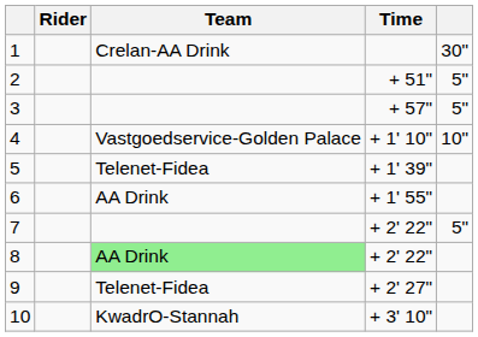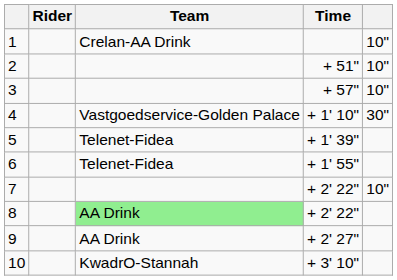 <table class="wikitable">
 <tr>
 <th></th>
 <th>Rider</th>
 <th>Team</th>
 <th>Time</th>
 <th></th>
 </tr>
 <tr>
 <td>1</td>
 <td></td>
 <td>Crelan-AA Drink</td>
 <td align="right"></td>
-<td align="right">30"</td>
+<td align="right">10"</td>
 </tr>
 <tr>
 <td>2</td>
 <td></td>
 <td></td>
 <td align="right">+ 51"</td>
-<td align="right">5"</td>
+<td align="right">10"</td>
 </tr>
 <tr>
 <td>3</td>
 <td></td>
 <td></td>
 <td align="right">+ 57"</td>
-<td align="right">5"</td>
+<td align="right">10"</td>
 </tr>
 <tr>
 <td>4</td>
 <td></td>
 <td>Vastgoedservice-Golden Palace</td>
 <td align="right">+ 1' 10"</td>
-<td align="right">10"</td>
+<td align="right">30"</td>
 </tr>
 <tr>
 <td>5</td>
 <td></td>
 <td>Telenet-Fidea</td>
 <td align="right">+ 1' 39"</td>
 <td></td>
 </tr>
 <tr>
 <td>6</td>
 <td></td>
-<td>AA Drink</td>
+<td>Telenet-Fidea</td>
 <td align="right">+ 1' 55"</td>
 <td></td>
 </tr>
 <tr>
 <td>7</td>
 <td></td>
 <td></td>
 <td align="right">+ 2' 22"</td>
-<td align="right">5"</td>
+<td align="right">10"</td>
 </tr>
 <tr>
 <td>8</td>
 <td></td>
 <td style="background: lightgreen;">AA Drink</td>
 <td align="right">+ 2' 22"</td>
 <td></td>
 </tr>
 <tr>
 <td>9</td>
 <td></td>
-<td>Telenet-Fidea</td>
+<td>AA Drink</td>
 <td align="right">+ 2' 27"</td>
 <td></td>
 </tr>
 <tr>
 <td>10</td>
 <td></td>
 <td>KwadrO-Stannah</td>
 <td align="right">+ 3' 10"</td>
 <td></td>
 </tr>
 </table>
